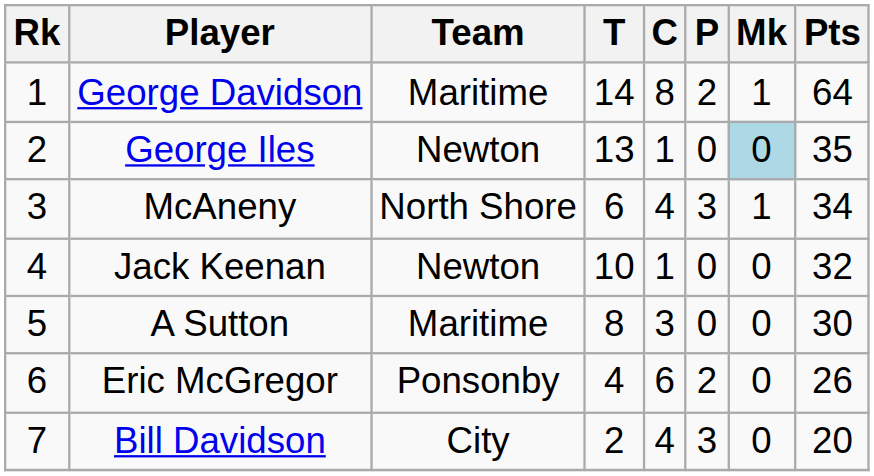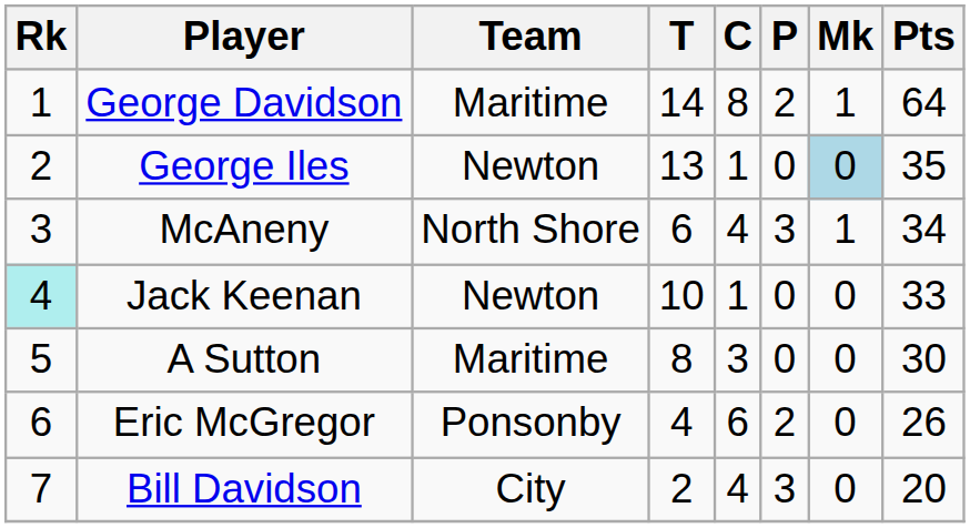 <table class="wikitable sortable" style="text-align: center;">
 <tr>
 <th>Rk</th>
 <th>Player</th>
 <th>Team</th>
 <th>T</th>
 <th>C</th>
 <th>P</th>
 <th>Mk</th>
 <th>Pts</th>
 </tr>
 <tr>
 <td>1</td>
 <td><a href='#'>George Davidson</a></td>
 <td>Maritime</td>
 <td>14</td>
 <td>8</td>
 <td>2</td>
 <td>1</td>
 <td>64</td>
 </tr>
 <tr>
 <td>2</td>
 <td><a href='#'>George Iles</a></td>
 <td>Newton</td>
 <td>13</td>
 <td>1</td>
 <td>0</td>
 <td style="background: lightblue;">0</td>
 <td>35</td>
 </tr>
 <tr>
 <td>3</td>
 <td>McAneny</td>
 <td>North Shore</td>
 <td>6</td>
 <td>4</td>
 <td>3</td>
 <td>1</td>
 <td>34</td>
 </tr>
 <tr>
-<td>4</td>
+<td style="background: paleturquoise;">4</td>
 <td>Jack Keenan</td>
 <td>Newton</td>
 <td>10</td>
 <td>1</td>
 <td>0</td>
 <td>0</td>
-<td>32</td>
+<td>33</td>
 </tr>
 <tr>
 <td>5</td>
 <td>A Sutton</td>
 <td>Maritime</td>
 <td>8</td>
 <td>3</td>
 <td>0</td>
 <td>0</td>
 <td>30</td>
 </tr>
 <tr>
 <td>6</td>
 <td>Eric McGregor</td>
 <td>Ponsonby</td>
 <td>4</td>
 <td>6</td>
 <td>2</td>
 <td>0</td>
 <td>26</td>
 </tr>
 <tr>
 <td>7</td>
 <td><a href='#'>Bill Davidson</a></td>
 <td>City</td>
 <td>2</td>
 <td>4</td>
 <td>3</td>
 <td>0</td>
 <td>20</td>
 </tr>
 <tr>
 </tr>
 </table>
